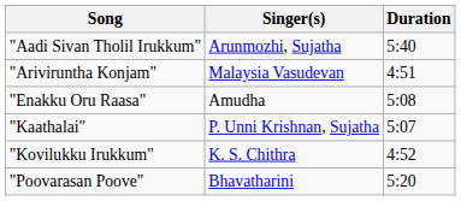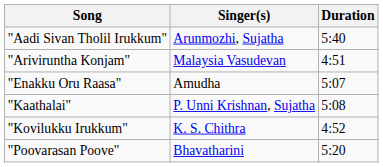 <table class="wikitable" style="font-size:95%;">
 <tr>
 <th>Song</th>
 <th>Singer(s)</th>
 <th>Duration</th>
 </tr>
 <tr>
 <td>"Aadi Sivan Tholil Irukkum"</td>
 <td><a href='#'>Arunmozhi</a>, <a href='#'>Sujatha</a></td>
 <td>5:40</td>
 </tr>
 <tr>
 <td>"Ariviruntha Konjam"</td>
 <td><a href='#'>Malaysia Vasudevan</a></td>
 <td>4:51</td>
 </tr>
 <tr>
 <td>"Enakku Oru Raasa"</td>
 <td>Amudha</td>
-<td>5:08</td>
+<td>5:07</td>
 </tr>
 <tr>
 <td>"Kaathalai"</td>
 <td><a href='#'>P. Unni Krishnan</a>, <a href='#'>Sujatha</a></td>
-<td>5:07</td>
+<td>5:08</td>
 </tr>
 <tr>
 <td>"Kovilukku Irukkum"</td>
 <td><a href='#'>K. S. Chithra</a></td>
 <td>4:52</td>
 </tr>
 <tr>
 <td>"Poovarasan Poove"</td>
 <td><a href='#'>Bhavatharini</a></td>
 <td>5:20</td>
 </tr>
 </table>
